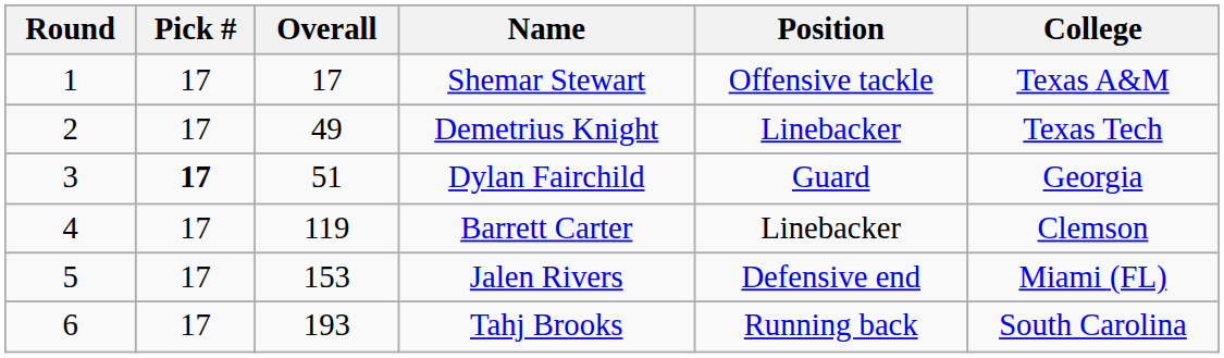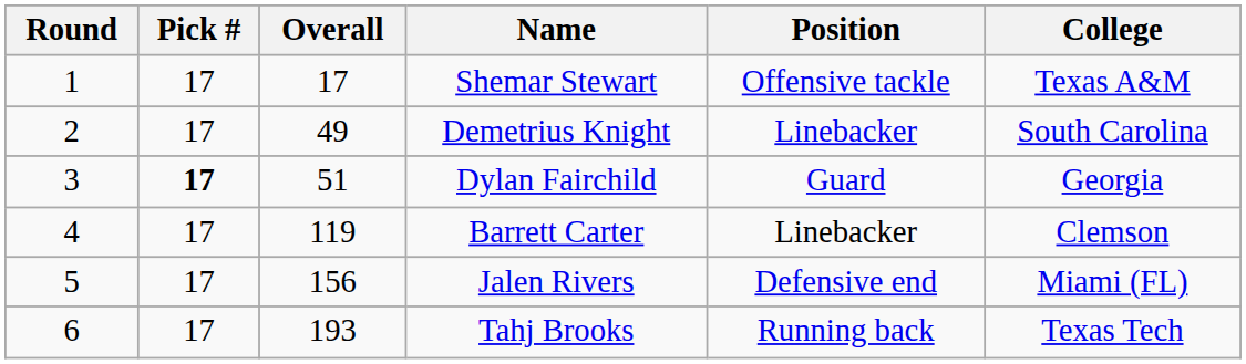 <table class="wikitable sortable sortable" style="width: 100%; text-align:center">
 <tr>
 <th>Round</th>
 <th>Pick #</th>
 <th>Overall</th>
 <th>Name</th>
 <th>Position</th>
 <th>College</th>
 </tr>
 <tr>
 <td>1</td>
 <td>17</td>
 <td>17</td>
 <td><a href='#'>Shemar Stewart</a></td>
 <td><a href='#'>Offensive tackle</a></td>
 <td><a href='#'>Texas A&M</a></td>
 </tr>
 <tr>
 <td>2</td>
 <td>17</td>
 <td>49</td>
 <td><a href='#'>Demetrius Knight</a></td>
 <td><a href='#'>Linebacker</a></td>
-<td><a href='#'>Texas Tech</a></td>
+<td><a href='#'>South Carolina</a></td>
 </tr>
 <tr>
 <td>3</td>
 <td><strong>17</strong></td>
 <td>51</td>
 <td><a href='#'>Dylan Fairchild</a></td>
 <td><a href='#'>Guard</a></td>
 <td><a href='#'>Georgia</a></td>
 </tr>
 <tr>
 <td>4</td>
 <td>17</td>
 <td>119</td>
 <td><a href='#'>Barrett Carter</a></td>
 <td>Linebacker</td>
 <td><a href='#'>Clemson</a></td>
 </tr>
 <tr>
 <td>5</td>
 <td>17</td>
-<td>153</td>
+<td>156</td>
 <td><a href='#'>Jalen Rivers</a></td>
 <td><a href='#'>Defensive end</a></td>
 <td><a href='#'>Miami (FL)</a></td>
 </tr>
 <tr>
 <td>6</td>
 <td>17</td>
 <td>193</td>
 <td><a href='#'>Tahj Brooks</a></td>
 <td><a href='#'>Running back</a></td>
-<td><a href='#'>South Carolina</a></td>
+<td><a href='#'>Texas Tech</a></td>
 </tr>
 </table>
